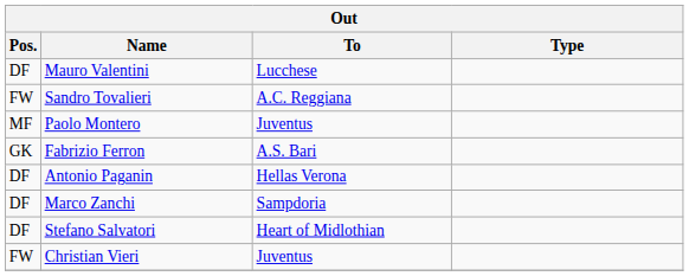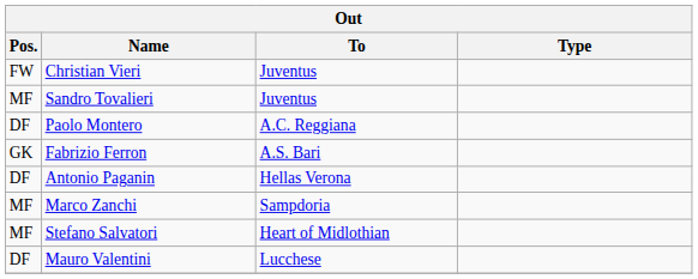 <table class="wikitable" style="font-size:90%;">
 <tr>
 <th colspan="4">Out</th>
 </tr>
 <tr>
 <th width=3%>Pos.</th>
 <th width=32%>Name</th>
 <th width=30%>To</th>
 <th width=35%>Type</th>
 </tr>
 <tr>
-<td>DF</td>
-<td><a href='#'>Mauro Valentini</a></td>
-<td><a href='#'>Lucchese</a></td>
-<td></td>
-</tr>
-<tr>
 <td>FW</td>
-<td><a href='#'>Sandro Tovalieri</a></td>
-<td><a href='#'>A.C. Reggiana</a></td>
+<td><a href='#'>Christian Vieri</a></td>
+<td><a href='#'>Juventus</a></td>
 <td></td>
 </tr>
 <tr>
 <td>MF</td>
+<td><a href='#'>Sandro Tovalieri</a></td>
+<td><a href='#'>Juventus</a></td>
+<td></td>
+</tr>
+<tr>
+<td>DF</td>
 <td><a href='#'>Paolo Montero</a></td>
-<td><a href='#'>Juventus</a></td>
+<td><a href='#'>A.C. Reggiana</a></td>
 <td></td>
 </tr>
 <tr>
 <td>GK</td>
 <td><a href='#'>Fabrizio Ferron</a></td>
 <td><a href='#'>A.S. Bari</a></td>
 <td></td>
 </tr>
 <tr>
 <td>DF</td>
 <td><a href='#'>Antonio Paganin</a></td>
 <td><a href='#'>Hellas Verona</a></td>
 <td></td>
 </tr>
 <tr>
-<td>DF</td>
+<td>MF</td>
 <td><a href='#'>Marco Zanchi</a></td>
 <td><a href='#'>Sampdoria</a></td>
 <td></td>
 </tr>
 <tr>
-<td>DF</td>
+<td>MF</td>
 <td><a href='#'>Stefano Salvatori</a></td>
 <td><a href='#'>Heart of Midlothian</a></td>
 <td></td>
 </tr>
 <tr>
-<td>FW</td>
-<td><a href='#'>Christian Vieri</a></td>
-<td><a href='#'>Juventus</a></td>
+<td>DF</td>
+<td><a href='#'>Mauro Valentini</a></td>
+<td><a href='#'>Lucchese</a></td>
 <td></td>
 </tr>
 <tr>
 </tr>
 </table>
